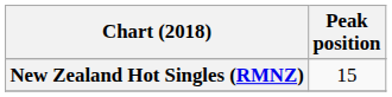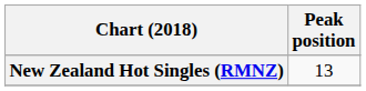 <table class="wikitable sortable plainrowheaders" style="text-align:center">
 <tr>
 <th scope="col">Chart (2018)</th>
 <th scope="col">Peak<br>position</th>
 </tr>
 <tr>
 </tr>
 <tr>
 <th scope="row">New Zealand Hot Singles (<a href='#'>RMNZ</a>)</th>
-<td>15</td>
+<td>13</td>
 </tr>
 <tr>
 </tr>
 <tr>
 </tr>
 <tr>
 </tr>
 </table>
